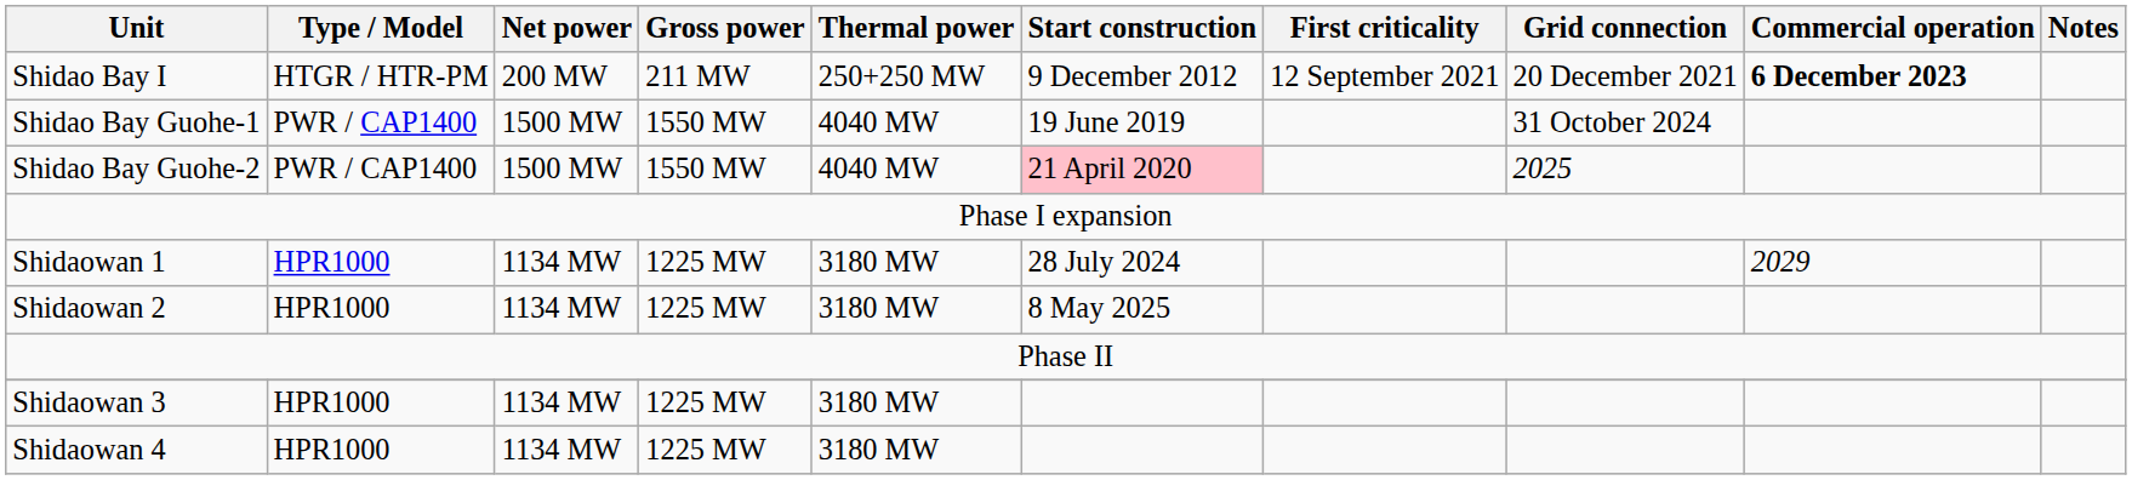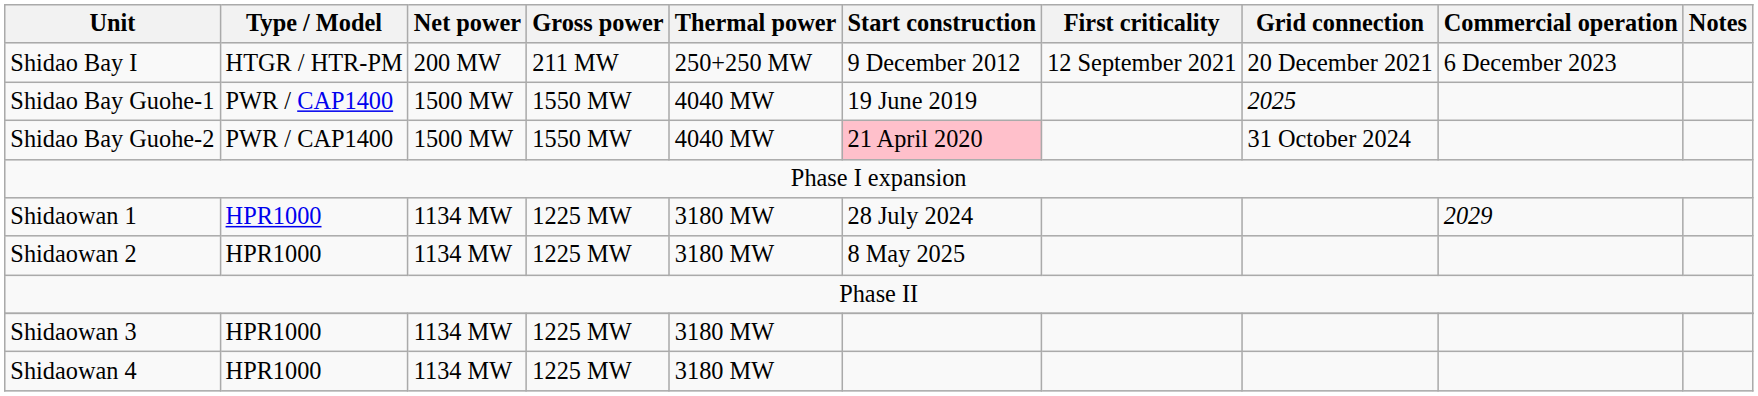 <table class="wikitable">
 <tr>
 <th>Unit</th>
 <th>Type / Model</th>
 <th>Net power</th>
 <th>Gross power</th>
 <th>Thermal power</th>
 <th>Start construction</th>
 <th>First criticality</th>
 <th>Grid connection</th>
 <th>Commercial operation</th>
 <th>Notes</th>
 </tr>
 <tr>
 <td>Shidao Bay I</td>
 <td>HTGR / HTR-PM</td>
 <td>200 MW</td>
 <td>211 MW</td>
 <td>250+250 MW</td>
 <td>9 December 2012</td>
 <td>12 September 2021</td>
 <td>20 December 2021</td>
-<td><strong>6 December 2023</strong></td>
+<td>6 December 2023</td>
 <td></td>
 </tr>
 <tr>
 <td>Shidao Bay Guohe-1</td>
 <td>PWR / <a href='#'>CAP1400</a></td>
 <td>1500 MW</td>
 <td>1550 MW</td>
 <td>4040 MW</td>
 <td>19 June 2019</td>
 <td></td>
-<td>31 October 2024</td>
+<td><em>2025</em></td>
 <td></td>
 <td></td>
 </tr>
 <tr>
 <td>Shidao Bay Guohe-2</td>
 <td>PWR / CAP1400</td>
 <td>1500 MW</td>
 <td>1550 MW</td>
 <td>4040 MW</td>
 <td style="background: pink;">21 April 2020</td>
 <td></td>
-<td><em>2025</em></td>
+<td>31 October 2024</td>
 <td></td>
 <td></td>
 </tr>
 <tr>
 <td colspan="10" align="center">Phase I expansion</td>
 </tr>
 <tr>
 <td>Shidaowan 1</td>
 <td><a href='#'>HPR1000</a></td>
 <td>1134 MW</td>
 <td>1225 MW</td>
 <td>3180 MW</td>
 <td>28 July 2024</td>
 <td></td>
 <td></td>
 <td><em>2029</em></td>
 <td></td>
 </tr>
 <tr>
 <td>Shidaowan 2</td>
 <td>HPR1000</td>
 <td>1134 MW</td>
 <td>1225 MW</td>
 <td>3180 MW</td>
 <td>8 May 2025</td>
 <td></td>
 <td></td>
 <td><em> </em></td>
 <td></td>
 </tr>
 <tr>
 <td colspan="10" align="center">Phase II</td>
 </tr>
 <tr>
 </tr>
 <tr>
 <td>Shidaowan 3</td>
 <td>HPR1000</td>
 <td>1134 MW</td>
 <td>1225 MW</td>
 <td>3180 MW</td>
 <td></td>
 <td></td>
 <td></td>
 <td><em> </em></td>
 <td></td>
 </tr>
 <tr>
 <td>Shidaowan 4</td>
 <td>HPR1000</td>
 <td>1134 MW</td>
 <td>1225 MW</td>
 <td>3180 MW</td>
 <td></td>
 <td></td>
 <td></td>
 <td><em> </em></td>
 <td></td>
 </tr>
 </table>
